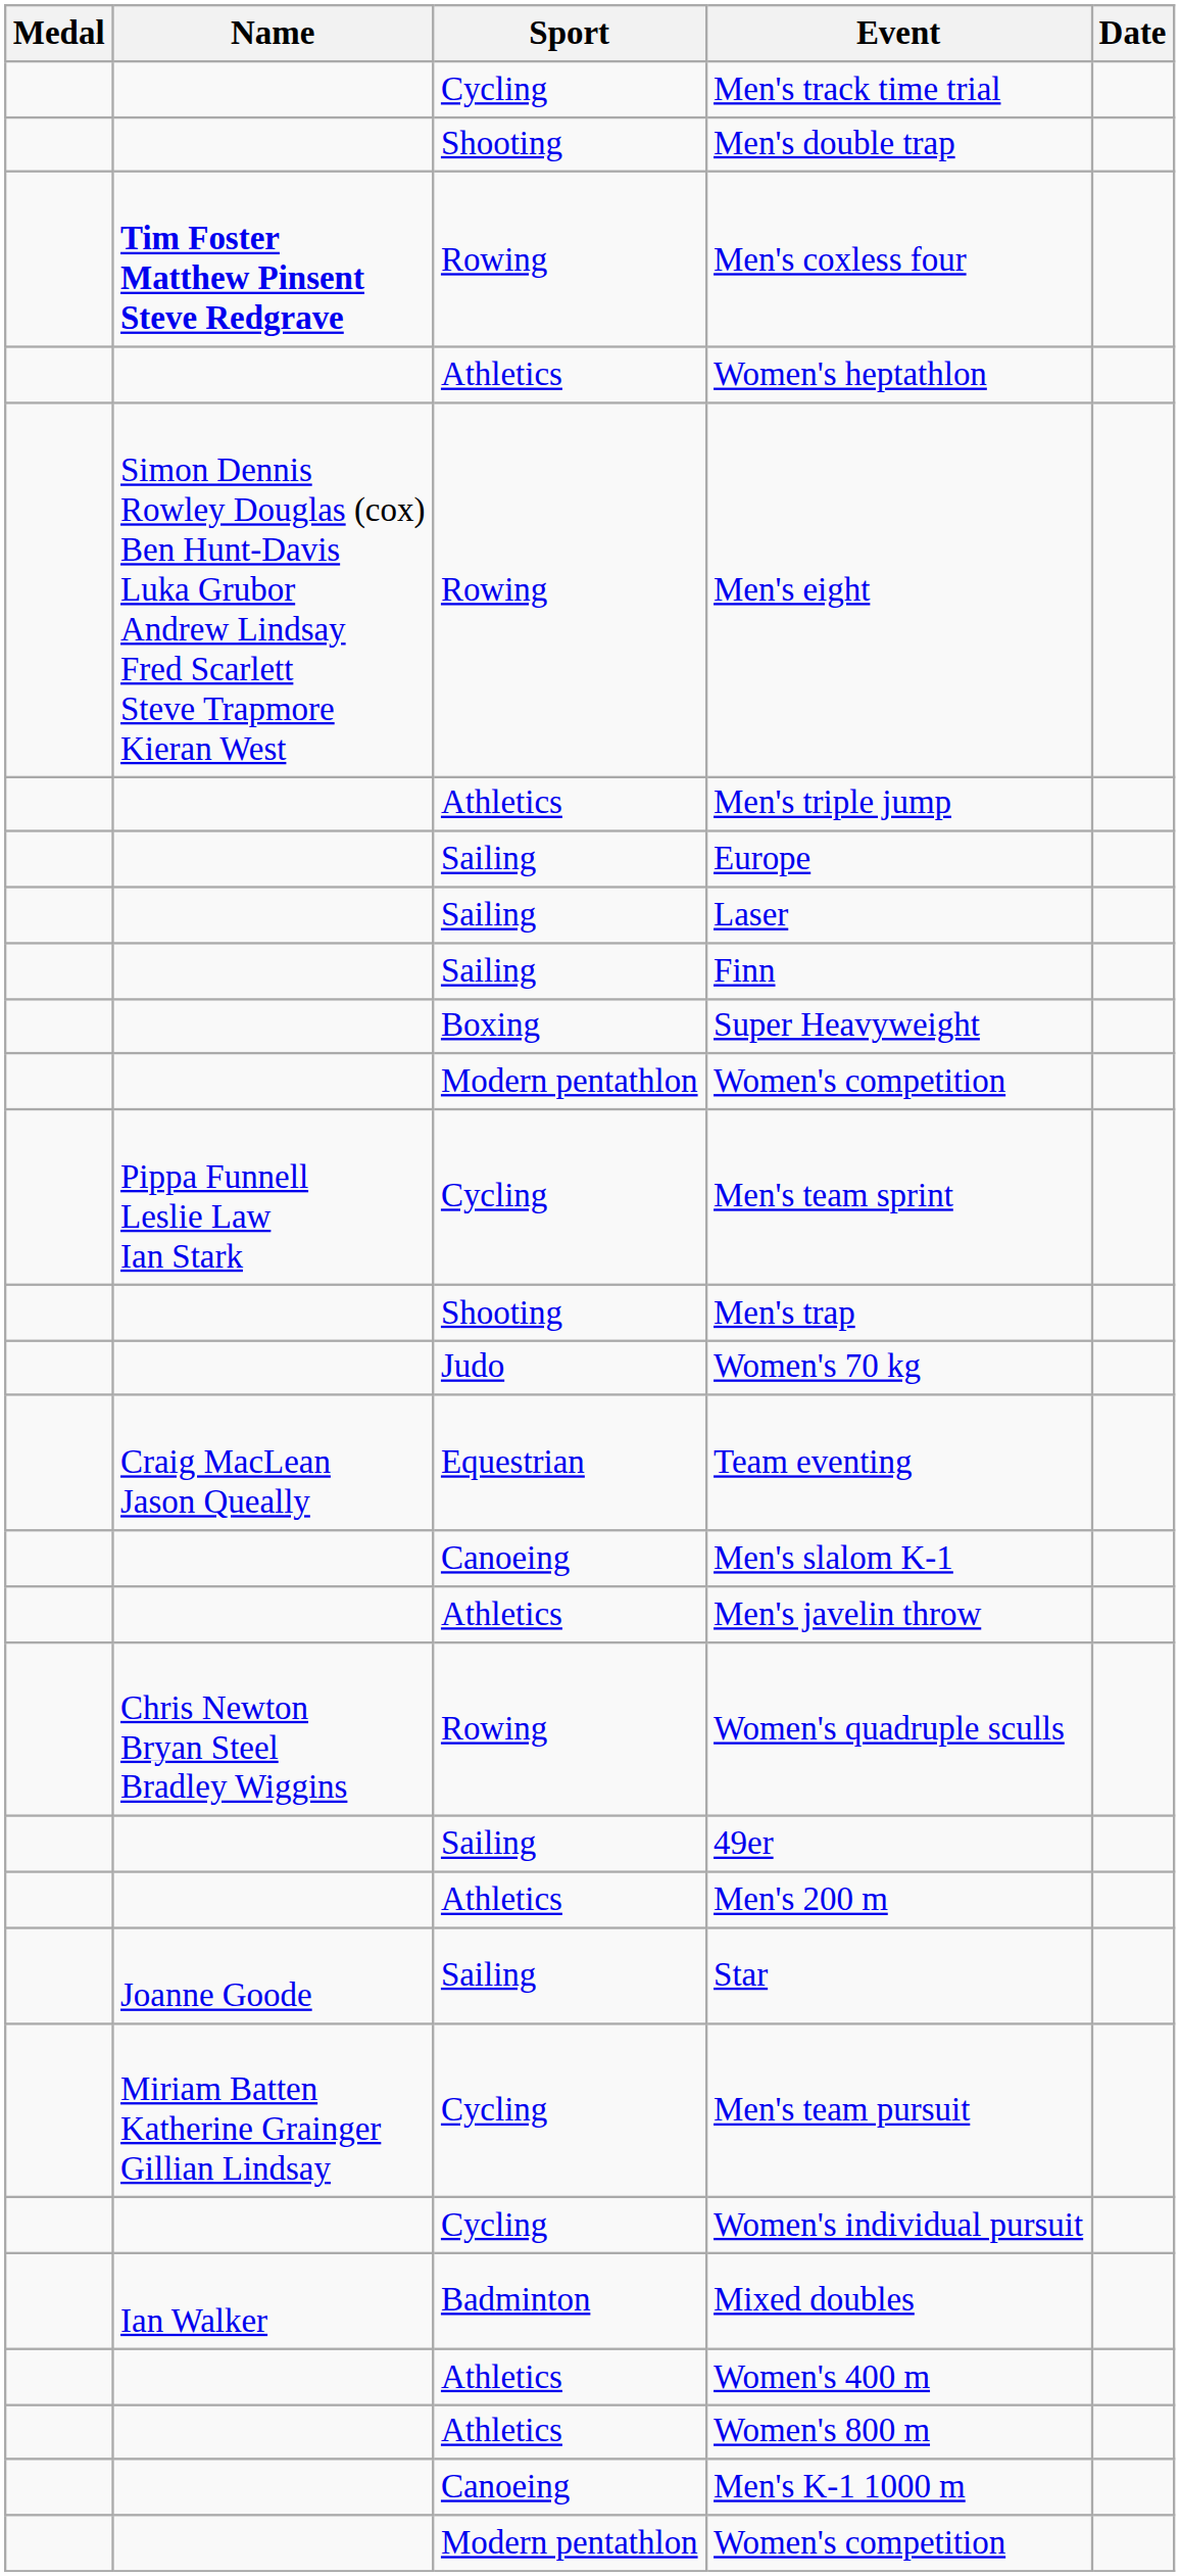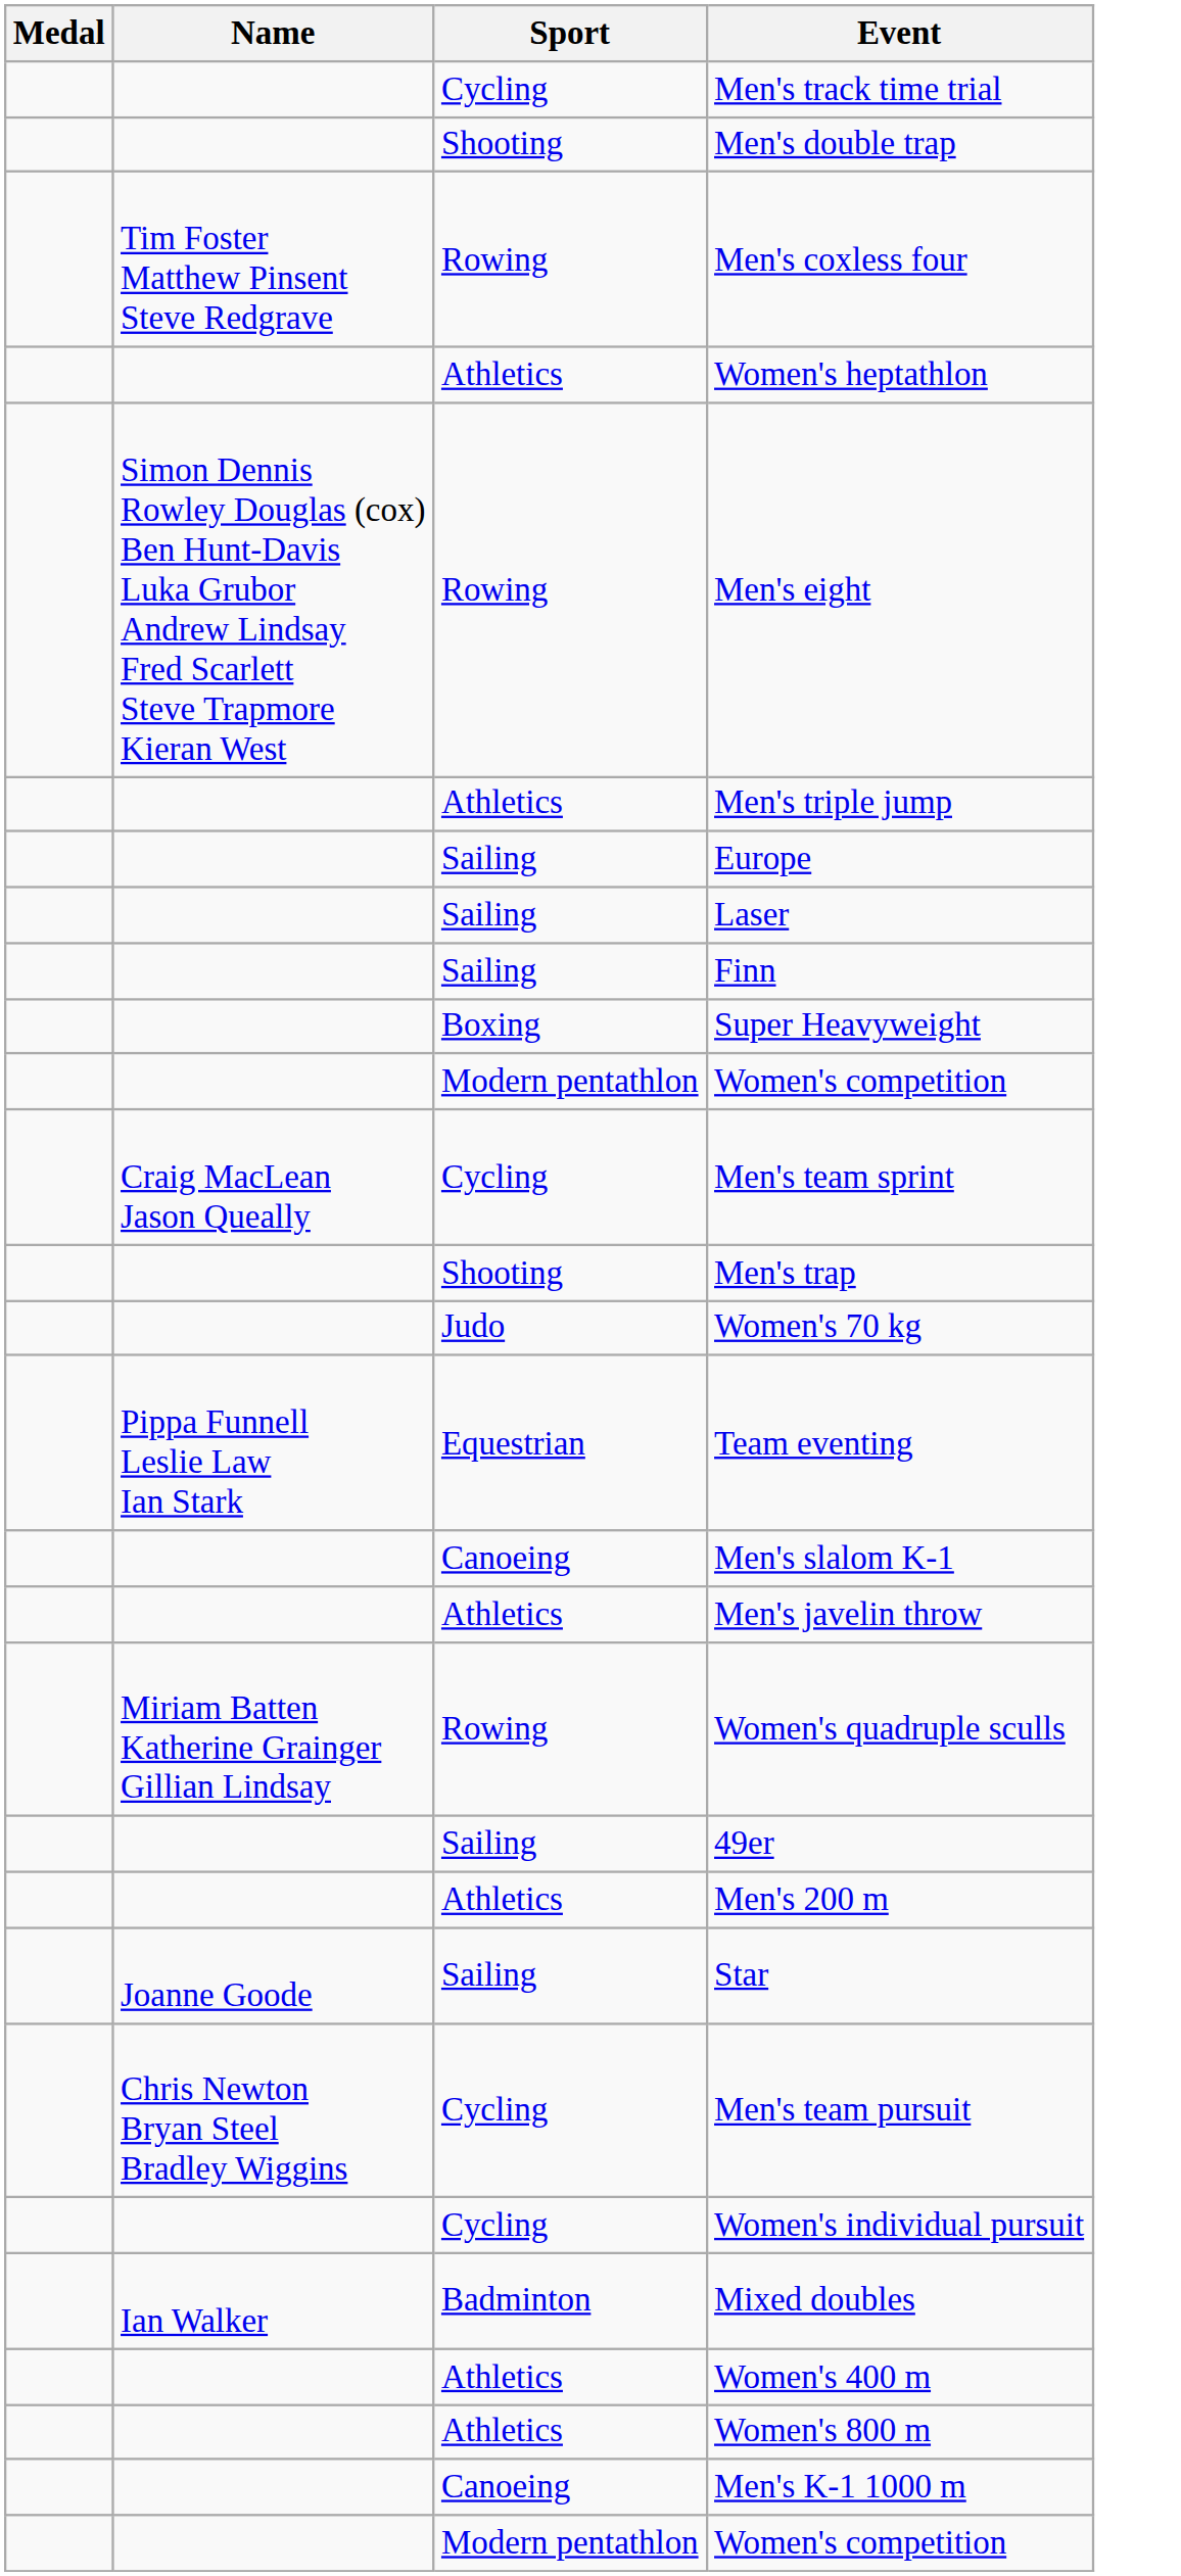 <table class="wikitable sortable" style="font-size:90%">
 <tr>
 <th>Medal</th>
 <th>Name</th>
 <th>Sport</th>
 <th>Event</th>
-<th>Date</th>
 </tr>
 <tr>
 <td></td>
 <td></td>
 <td><a href='#'>Cycling</a></td>
 <td><a href='#'>Men's track time trial</a></td>
-<td></td>
 </tr>
 <tr>
 <td></td>
 <td></td>
 <td><a href='#'>Shooting</a></td>
 <td><a href='#'>Men's double trap</a></td>
-<td></td>
 </tr>
 <tr>
 <td></td>
-<td><strong><br><a href='#'>Tim Foster</a><br><a href='#'>Matthew Pinsent</a><br><a href='#'>Steve Redgrave</a></strong></td>
+<td><br><a href='#'>Tim Foster</a><br><a href='#'>Matthew Pinsent</a><br><a href='#'>Steve Redgrave</a></td>
 <td><a href='#'>Rowing</a></td>
 <td><a href='#'>Men's coxless four</a></td>
-<td></td>
 </tr>
 <tr>
 <td></td>
 <td></td>
 <td><a href='#'>Athletics</a></td>
 <td><a href='#'>Women's heptathlon</a></td>
-<td></td>
 </tr>
 <tr>
 <td></td>
 <td><br><a href='#'>Simon Dennis</a><br><a href='#'>Rowley Douglas</a> (cox)<br><a href='#'>Ben Hunt-Davis</a><br><a href='#'>Luka Grubor</a><br><a href='#'>Andrew Lindsay</a><br><a href='#'>Fred Scarlett</a><br><a href='#'>Steve Trapmore</a><br><a href='#'>Kieran West</a></td>
 <td><a href='#'>Rowing</a></td>
 <td><a href='#'>Men's eight</a></td>
-<td></td>
 </tr>
 <tr>
 <td></td>
 <td></td>
 <td><a href='#'>Athletics</a></td>
 <td><a href='#'>Men's triple jump</a></td>
-<td></td>
 </tr>
 <tr>
 <td></td>
 <td></td>
 <td><a href='#'>Sailing</a></td>
 <td><a href='#'>Europe</a></td>
-<td></td>
 </tr>
 <tr>
 <td></td>
 <td></td>
 <td><a href='#'>Sailing</a></td>
 <td><a href='#'>Laser</a></td>
-<td></td>
 </tr>
 <tr>
 <td></td>
 <td></td>
 <td><a href='#'>Sailing</a></td>
 <td><a href='#'>Finn</a></td>
-<td></td>
 </tr>
 <tr>
 <td></td>
 <td></td>
 <td><a href='#'>Boxing</a></td>
 <td><a href='#'>Super Heavyweight</a></td>
-<td></td>
 </tr>
 <tr>
 <td></td>
 <td></td>
 <td><a href='#'>Modern pentathlon</a></td>
 <td><a href='#'>Women's competition</a></td>
-<td></td>
 </tr>
 <tr>
 <td></td>
-<td><br><a href='#'>Pippa Funnell</a><br><a href='#'>Leslie Law</a><br><a href='#'>Ian Stark</a></td>
+<td><br><a href='#'>Craig MacLean</a><br><a href='#'>Jason Queally</a></td>
 <td><a href='#'>Cycling</a></td>
 <td><a href='#'>Men's team sprint</a></td>
-<td></td>
 </tr>
 <tr>
 <td></td>
 <td></td>
 <td><a href='#'>Shooting</a></td>
 <td><a href='#'>Men's trap</a></td>
-<td></td>
 </tr>
 <tr>
 <td></td>
 <td></td>
 <td><a href='#'>Judo</a></td>
 <td><a href='#'>Women's 70 kg</a></td>
-<td></td>
 </tr>
 <tr>
 <td></td>
-<td><br><a href='#'>Craig MacLean</a><br><a href='#'>Jason Queally</a></td>
+<td><br><a href='#'>Pippa Funnell</a><br><a href='#'>Leslie Law</a><br><a href='#'>Ian Stark</a></td>
 <td><a href='#'>Equestrian</a></td>
 <td><a href='#'>Team eventing</a></td>
-<td></td>
 </tr>
 <tr>
 <td></td>
 <td></td>
 <td><a href='#'>Canoeing</a></td>
 <td><a href='#'>Men's slalom K-1</a></td>
-<td></td>
 </tr>
 <tr>
 <td></td>
 <td></td>
 <td><a href='#'>Athletics</a></td>
 <td><a href='#'>Men's javelin throw</a></td>
-<td></td>
 </tr>
 <tr>
 <td></td>
-<td><br><a href='#'>Chris Newton</a><br><a href='#'>Bryan Steel</a><br><a href='#'>Bradley Wiggins</a></td>
+<td><br><a href='#'>Miriam Batten</a><br><a href='#'>Katherine Grainger</a><br><a href='#'>Gillian Lindsay</a></td>
 <td><a href='#'>Rowing</a></td>
 <td><a href='#'>Women's quadruple sculls</a></td>
-<td></td>
 </tr>
 <tr>
 <td></td>
 <td></td>
 <td><a href='#'>Sailing</a></td>
 <td><a href='#'>49er</a></td>
-<td></td>
 </tr>
 <tr>
 <td></td>
 <td></td>
 <td><a href='#'>Athletics</a></td>
 <td><a href='#'>Men's 200 m</a></td>
-<td></td>
 </tr>
 <tr>
 <td></td>
 <td><br><a href='#'>Joanne Goode</a></td>
 <td><a href='#'>Sailing</a></td>
 <td><a href='#'>Star</a></td>
-<td></td>
 </tr>
 <tr>
 <td></td>
-<td><br><a href='#'>Miriam Batten</a><br><a href='#'>Katherine Grainger</a><br><a href='#'>Gillian Lindsay</a></td>
+<td><br><a href='#'>Chris Newton</a><br><a href='#'>Bryan Steel</a><br><a href='#'>Bradley Wiggins</a></td>
 <td><a href='#'>Cycling</a></td>
 <td><a href='#'>Men's team pursuit</a></td>
-<td></td>
 </tr>
 <tr>
 <td></td>
 <td></td>
 <td><a href='#'>Cycling</a></td>
 <td><a href='#'>Women's individual pursuit</a></td>
-<td></td>
 </tr>
 <tr>
 <td></td>
 <td><br><a href='#'>Ian Walker</a></td>
 <td><a href='#'>Badminton</a></td>
 <td><a href='#'>Mixed doubles</a></td>
-<td></td>
 </tr>
 <tr>
 <td></td>
 <td></td>
 <td><a href='#'>Athletics</a></td>
 <td><a href='#'>Women's 400 m</a></td>
-<td></td>
 </tr>
 <tr>
 <td></td>
 <td></td>
 <td><a href='#'>Athletics</a></td>
 <td><a href='#'>Women's 800 m</a></td>
-<td></td>
 </tr>
 <tr>
 <td></td>
 <td></td>
 <td><a href='#'>Canoeing</a></td>
 <td><a href='#'>Men's K-1 1000 m</a></td>
-<td></td>
 </tr>
 <tr>
 <td></td>
 <td></td>
 <td><a href='#'>Modern pentathlon</a></td>
 <td><a href='#'>Women's competition</a></td>
-<td></td>
 </tr>
 </table>
